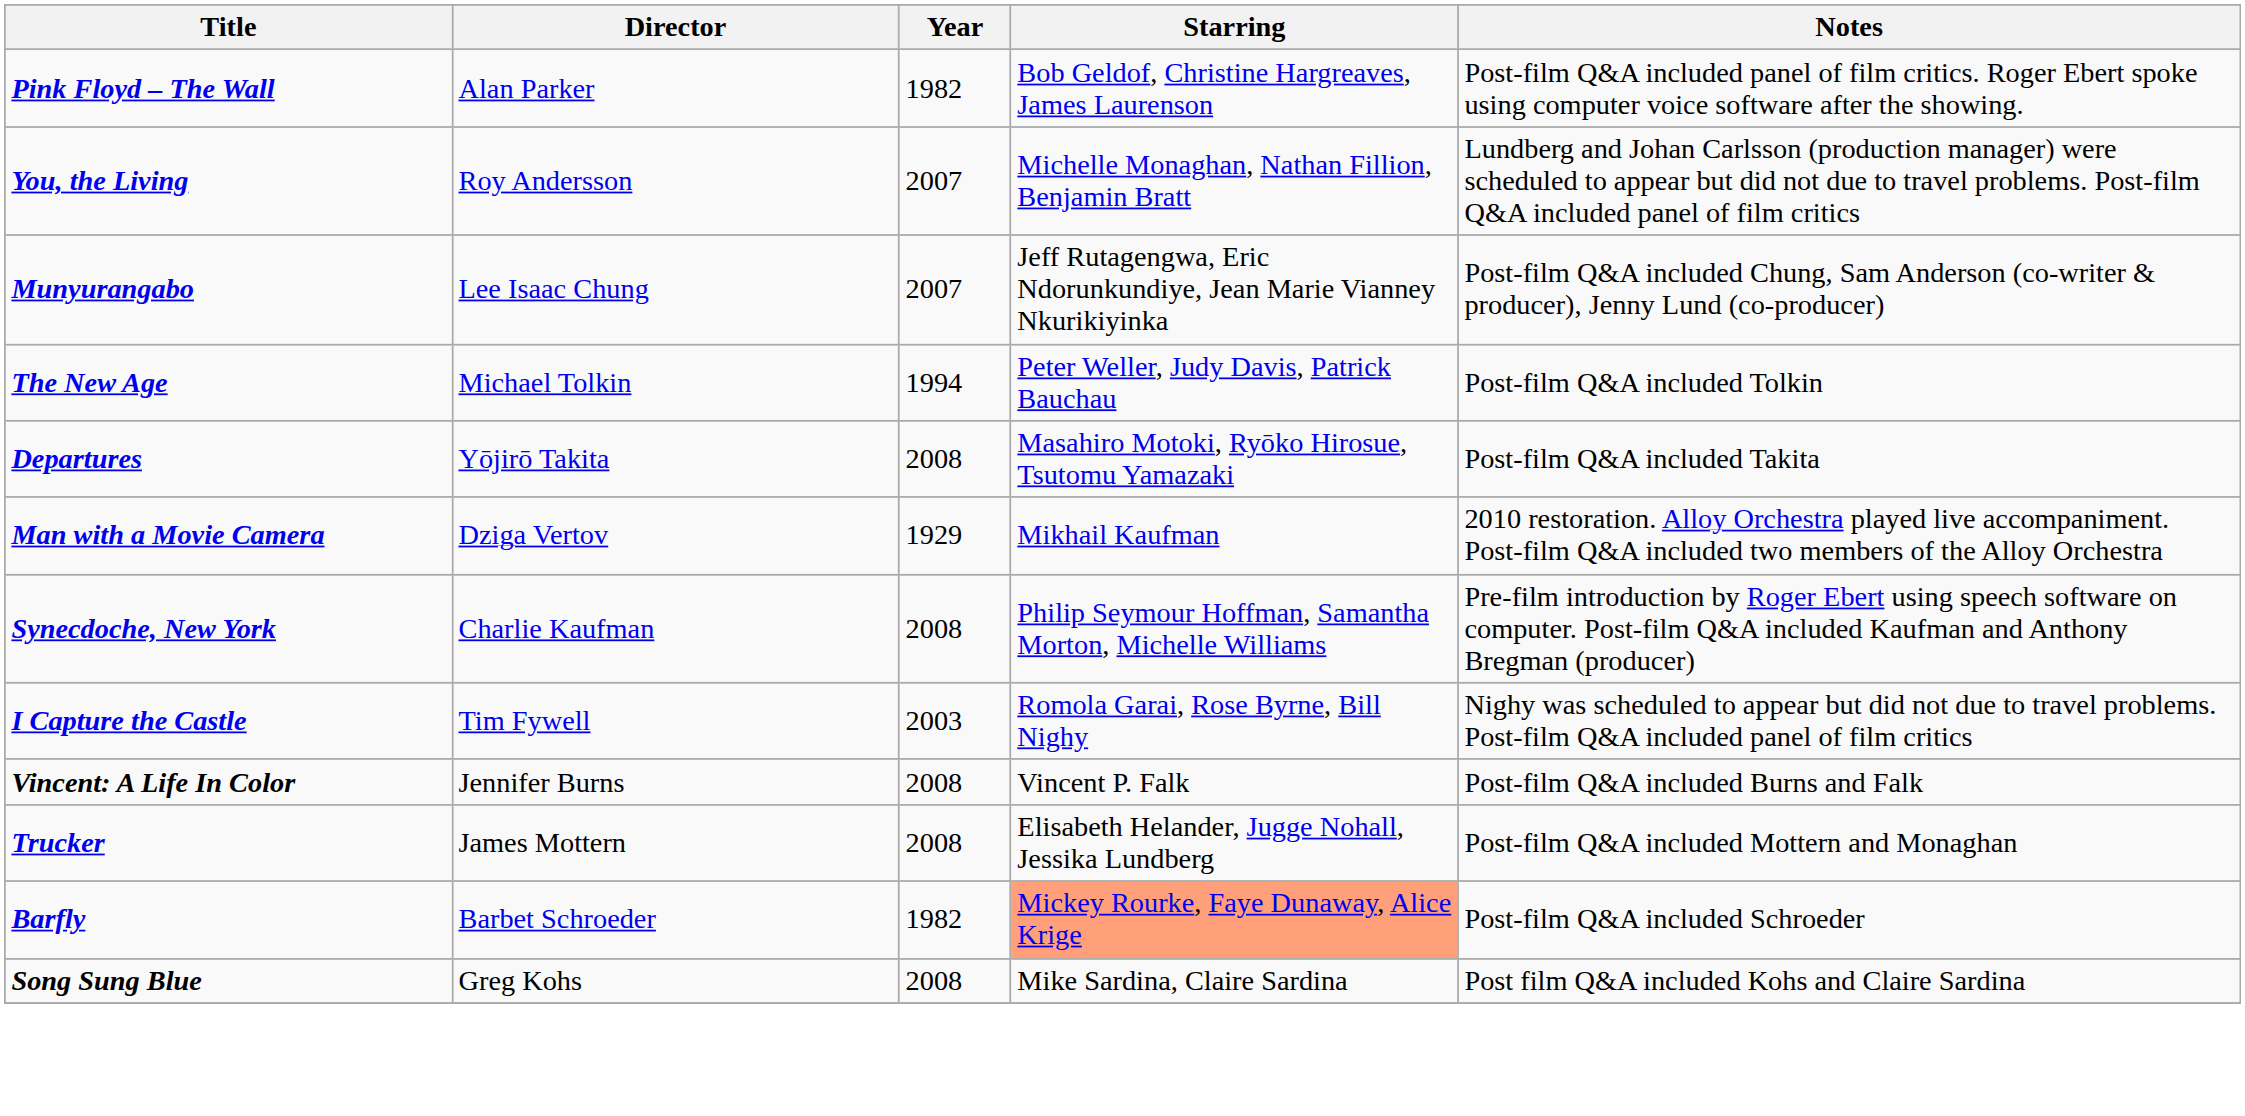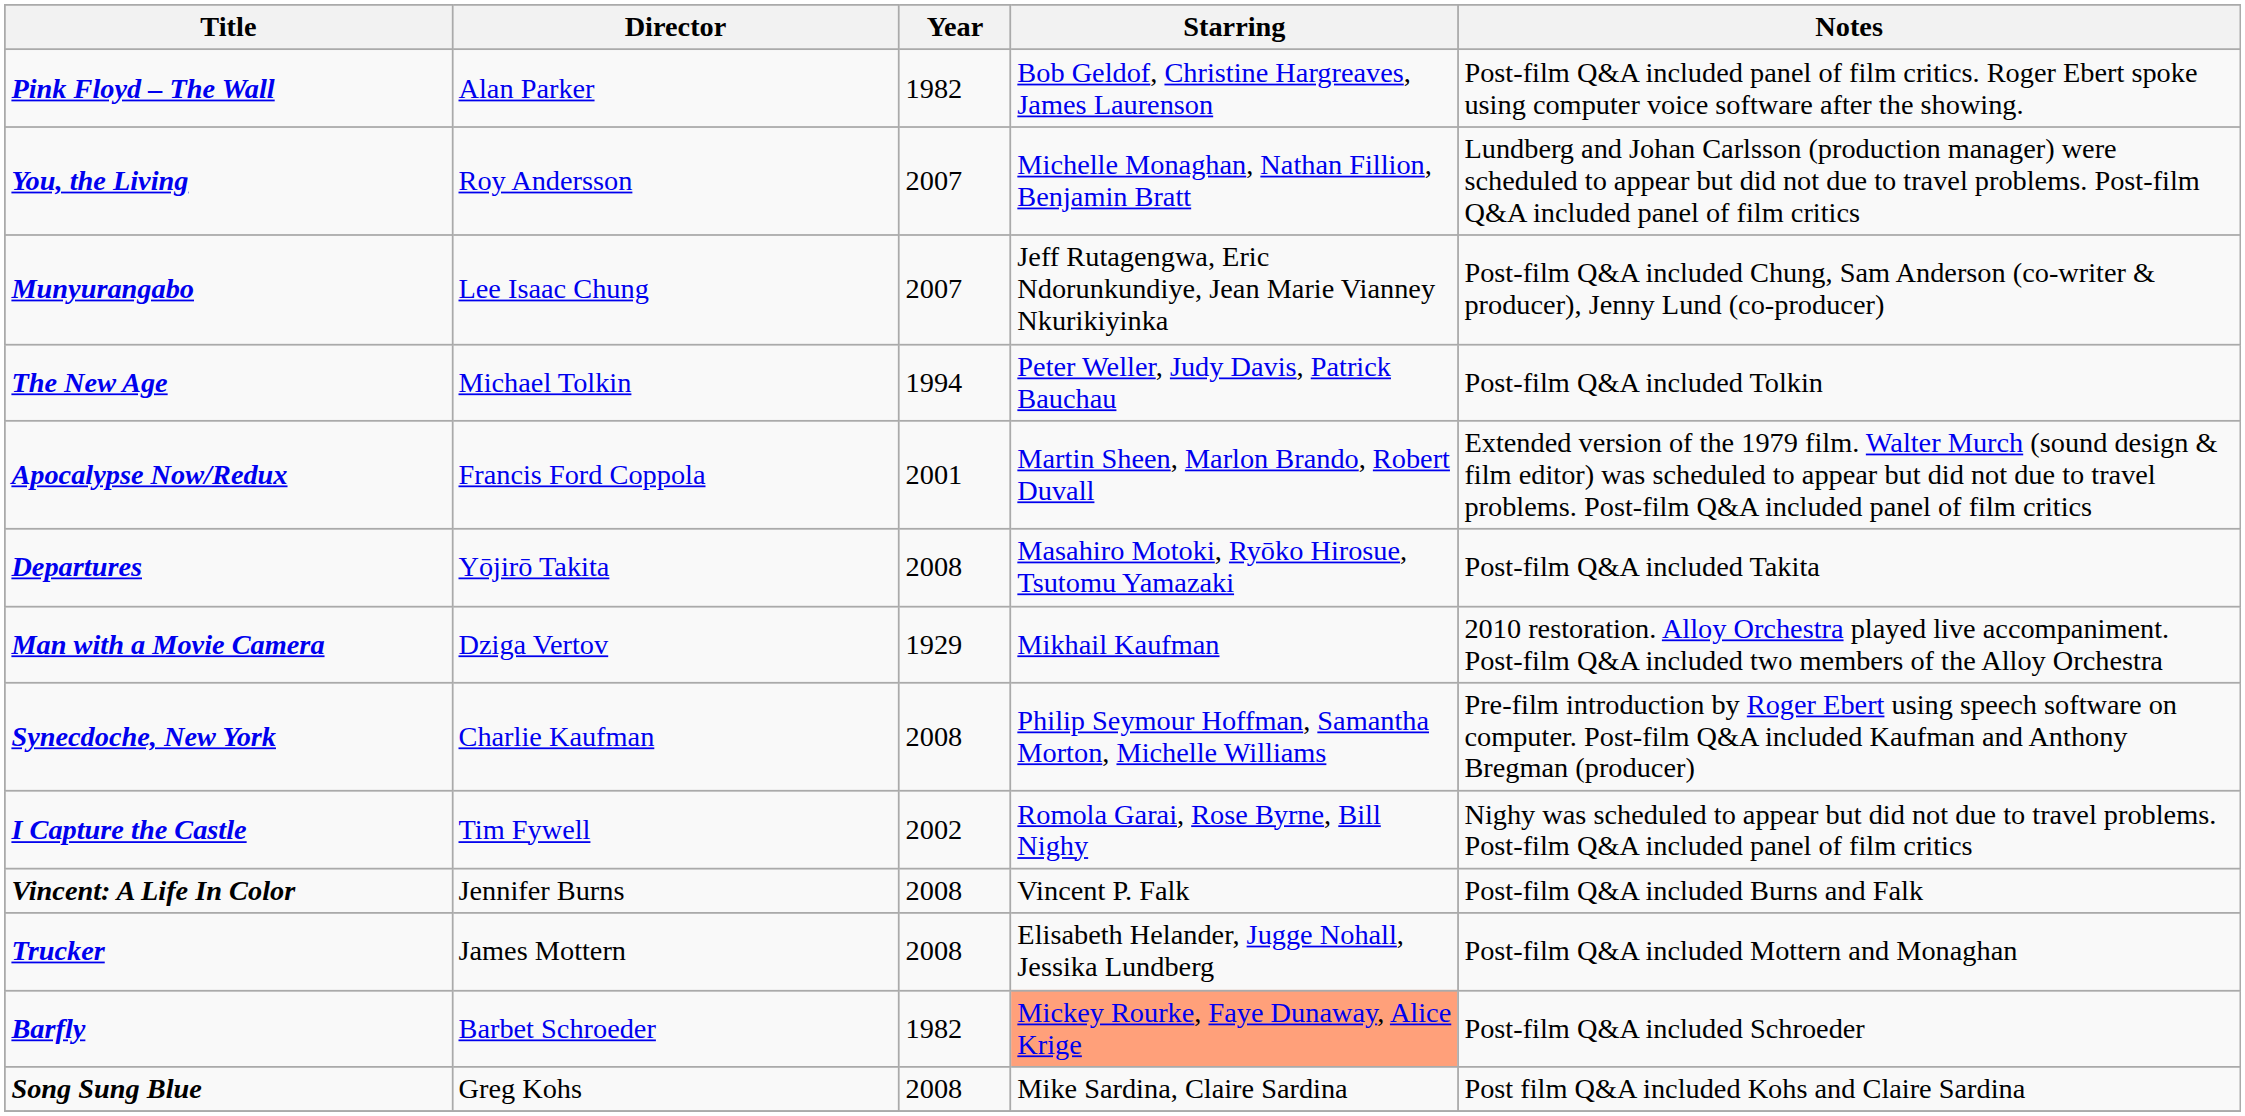 <table class="wikitable sortable" style="width:100%;">
 <tr>
 <th style="width:20%;">Title</th>
 <th style="width:20%;">Director</th>
 <th style="width:5%;">Year</th>
 <th style="width:20%;">Starring</th>
 <th style="width:35%;">Notes</th>
 </tr>
 <tr>
 <td><strong><em><a href='#'>Pink Floyd – The Wall</a></em></strong></td>
 <td><a href='#'>Alan Parker</a></td>
 <td>1982</td>
 <td><a href='#'>Bob Geldof</a>, <a href='#'>Christine Hargreaves</a>, <a href='#'>James Laurenson</a></td>
 <td>Post-film Q&A included panel of film critics. Roger Ebert spoke using computer voice software after the showing.</td>
 </tr>
 <tr>
 <td><strong><em><a href='#'>You, the Living</a></em></strong></td>
 <td><a href='#'>Roy Andersson</a></td>
 <td>2007</td>
 <td><a href='#'>Michelle Monaghan</a>, <a href='#'>Nathan Fillion</a>, <a href='#'>Benjamin Bratt</a></td>
 <td>Lundberg and Johan Carlsson (production manager) were scheduled to appear but did not due to travel problems. Post-film Q&A included panel of film critics</td>
 </tr>
 <tr>
 <td><strong><em><a href='#'>Munyurangabo</a></em></strong></td>
 <td><a href='#'>Lee Isaac Chung</a></td>
 <td>2007</td>
 <td>Jeff Rutagengwa, Eric Ndorunkundiye, Jean Marie Vianney Nkurikiyinka</td>
 <td>Post-film Q&A included Chung, Sam Anderson (co-writer & producer), Jenny Lund (co-producer)</td>
 </tr>
 <tr>
 <td><strong><em><a href='#'>The New Age</a></em></strong></td>
 <td><a href='#'>Michael Tolkin</a></td>
 <td>1994</td>
 <td><a href='#'>Peter Weller</a>, <a href='#'>Judy Davis</a>, <a href='#'>Patrick Bauchau</a></td>
 <td>Post-film Q&A included Tolkin</td>
 </tr>
 <tr>
+<td><strong><em><a href='#'>Apocalypse Now/Redux</a></em></strong></td>
+<td><a href='#'>Francis Ford Coppola</a></td>
+<td>2001</td>
+<td><a href='#'>Martin Sheen</a>, <a href='#'>Marlon Brando</a>, <a href='#'>Robert Duvall</a></td>
+<td>Extended version of the 1979 film. <a href='#'>Walter Murch</a> (sound design & film editor) was scheduled to appear but did not due to travel problems. Post-film Q&A included panel of film critics</td>
+</tr>
+<tr>
 <td><strong><em><a href='#'>Departures</a></em></strong></td>
 <td><a href='#'>Yōjirō Takita</a></td>
 <td>2008</td>
 <td><a href='#'>Masahiro Motoki</a>, <a href='#'>Ryōko Hirosue</a>, <a href='#'>Tsutomu Yamazaki</a></td>
 <td>Post-film Q&A included Takita</td>
 </tr>
 <tr>
 <td><strong><em><a href='#'>Man with a Movie Camera</a></em></strong></td>
 <td><a href='#'>Dziga Vertov</a></td>
 <td>1929</td>
 <td><a href='#'>Mikhail Kaufman</a></td>
 <td>2010 restoration. <a href='#'>Alloy Orchestra</a> played live accompaniment. Post-film Q&A included two members of the Alloy Orchestra</td>
 </tr>
 <tr>
 <td><strong><em><a href='#'>Synecdoche, New York</a></em></strong></td>
 <td><a href='#'>Charlie Kaufman</a></td>
 <td>2008</td>
 <td><a href='#'>Philip Seymour Hoffman</a>, <a href='#'>Samantha Morton</a>, <a href='#'>Michelle Williams</a></td>
 <td>Pre-film introduction by <a href='#'>Roger Ebert</a> using speech software on computer. Post-film Q&A included Kaufman and Anthony Bregman (producer)</td>
 </tr>
 <tr>
 <td><strong><em><a href='#'>I Capture the Castle</a></em></strong></td>
 <td><a href='#'>Tim Fywell</a></td>
-<td>2003</td>
+<td>2002</td>
 <td><a href='#'>Romola Garai</a>, <a href='#'>Rose Byrne</a>, <a href='#'>Bill Nighy</a></td>
 <td>Nighy was scheduled to appear but did not due to travel problems. Post-film Q&A included panel of film critics</td>
 </tr>
 <tr>
 <td><strong><em>Vincent: A Life In Color</em></strong></td>
 <td>Jennifer Burns</td>
 <td>2008</td>
 <td>Vincent P. Falk</td>
 <td>Post-film Q&A included Burns and Falk</td>
 </tr>
 <tr>
 <td><strong><em><a href='#'>Trucker</a></em></strong></td>
 <td>James Mottern</td>
 <td>2008</td>
 <td>Elisabeth Helander, <a href='#'>Jugge Nohall</a>, Jessika Lundberg</td>
 <td>Post-film Q&A included Mottern and Monaghan</td>
 </tr>
 <tr>
 <td><strong><em><a href='#'>Barfly</a></em></strong></td>
 <td><a href='#'>Barbet Schroeder</a></td>
 <td>1982</td>
 <td style="background: lightsalmon;"><a href='#'>Mickey Rourke</a>, <a href='#'>Faye Dunaway</a>, <a href='#'>Alice Krige</a></td>
 <td>Post-film Q&A included Schroeder</td>
 </tr>
 <tr>
 <td><strong><em>Song Sung Blue</em></strong></td>
 <td>Greg Kohs</td>
 <td>2008</td>
 <td>Mike Sardina, Claire Sardina</td>
 <td>Post film Q&A included Kohs and Claire Sardina</td>
 </tr>
 <tr>
 </tr>
 </table>
